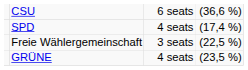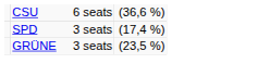 <table style="background:#aaaaaa" cellpadding="2" cellspacing="0">
 <tr bgcolor="#f9f9f9">
 <td> </td>
 <td><a href='#'>CSU</a></td>
 <td align=right>    6 seats</td>
 <td align=right> (36,6 %)</td>
 </tr>
 <tr bgcolor="#f9f9f9">
 <td> </td>
 <td><a href='#'>SPD</a></td>
-<td align=right>4 seats</td>
+<td align=right>3 seats</td>
 <td align=right>(17,4 %)</td>
 </tr>
 <tr bgcolor="#f9f9f9">
 <td> </td>
-<td>Freie Wählergemeinschaft</td>
+<td><a href='#'>GRÜNE</a></td>
 <td align=right>3 seats</td>
-<td align=right>(22,5 %)</td>
-</tr>
-<tr bgcolor="#f9f9f9">
-<td> </td>
-<td><a href='#'>GRÜNE</a></td>
-<td align=right>4 seats</td>
 <td align=right>(23,5 %)</td>
 </tr>
 </table>
